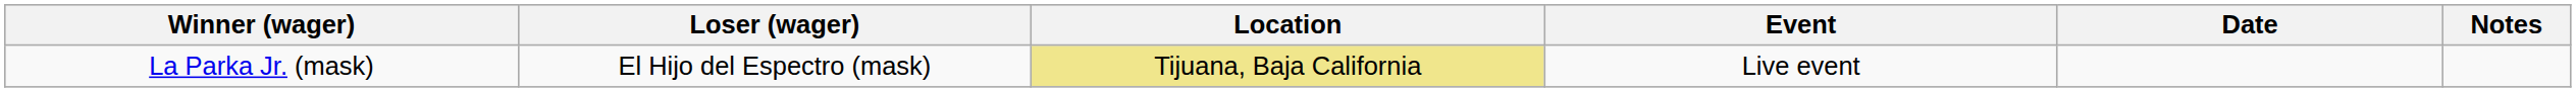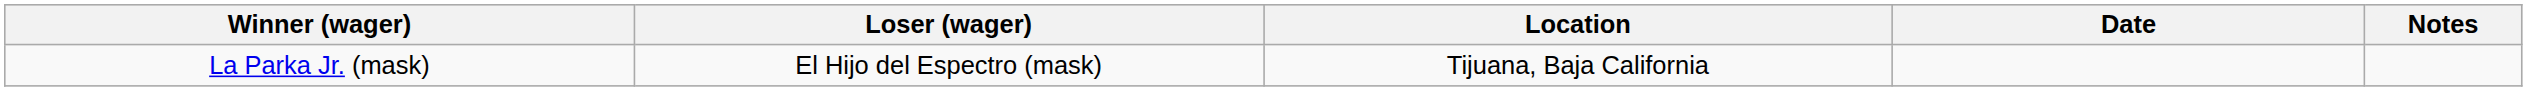 <table class="wikitable sortable" width=100%  style="text-align: center">
 <tr>
 <th width=20% scope="col">Winner (wager)</th>
 <th width=20% scope="col">Loser (wager)</th>
 <th width=20% scope="col">Location</th>
-<th width=20% scope="col">Event</th>
 <th width=15% scope="col">Date</th>
 <th class="unsortable" width=5% scope="col">Notes</th>
 </tr>
 <tr>
 <td><a href='#'>La Parka Jr.</a> (mask)</td>
 <td>El Hijo del Espectro (mask)</td>
-<td style="background: khaki;">Tijuana, Baja California</td>
-<td>Live event</td>
+<td>Tijuana, Baja California</td>
 <td></td>
 <td></td>
 </tr>
 </table>
